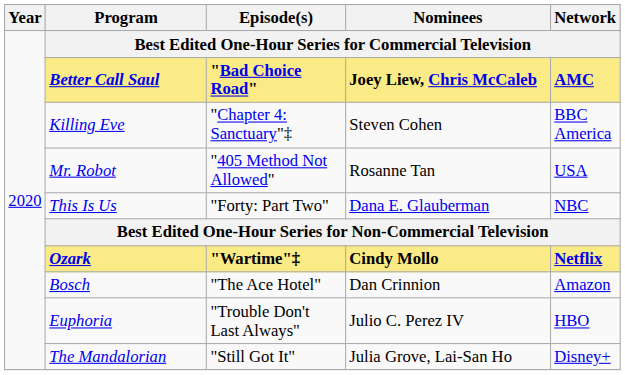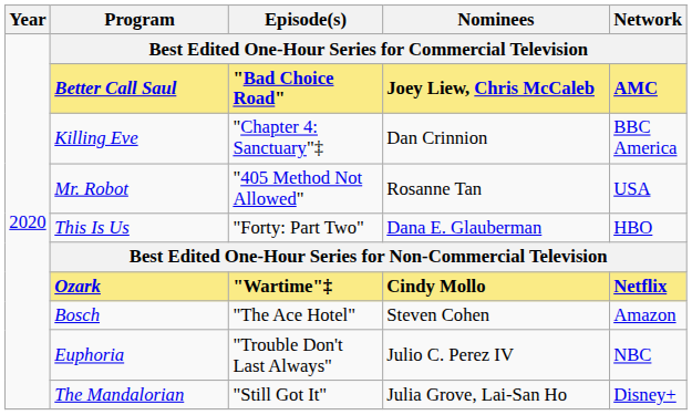 <table class="wikitable" style="width:95%">
 <tr bgcolor="#bebebe">
 <th width="5%">Year</th>
 <th width="30%">Program</th>
 <th width="25%">Episode(s)</th>
 <th width="40%">Nominees</th>
 <th width="10%">Network</th>
 </tr>
 <tr>
 <td rowspan=10 style="text-align:center"><a href='#'>2020</a><br></td>
 <th colspan="4">Best Edited One-Hour Series for Commercial Television</th>
 </tr>
 <tr style="background:#FAEB86">
 <td><strong><em><a href='#'>Better Call Saul</a></em></strong></td>
 <td><strong>"<a href='#'>Bad Choice Road</a>"</strong></td>
 <td><strong>Joey Liew, <a href='#'>Chris McCaleb</a></strong></td>
 <td><strong><a href='#'>AMC</a></strong></td>
 </tr>
 <tr>
 <td><em><a href='#'>Killing Eve</a></em></td>
 <td>"<a href='#'>Chapter 4: Sanctuary</a>"‡</td>
-<td>Steven Cohen</td>
+<td>Dan Crinnion</td>
 <td><a href='#'>BBC America</a></td>
 </tr>
 <tr>
 <td><em><a href='#'>Mr. Robot</a></em></td>
 <td>"<a href='#'>405 Method Not Allowed</a>"</td>
 <td>Rosanne Tan</td>
 <td><a href='#'>USA</a></td>
 </tr>
 <tr>
 <td><em><a href='#'>This Is Us</a></em></td>
 <td>"Forty: Part Two"</td>
 <td><a href='#'>Dana E. Glauberman</a></td>
-<td><a href='#'>NBC</a></td>
+<td><a href='#'>HBO</a></td>
 </tr>
 <tr>
 <th colspan="4">Best Edited One-Hour Series for Non-Commercial Television</th>
 </tr>
 <tr>
 <td style="background:#FAEB86;"><strong><em><a href='#'>Ozark</a></em></strong></td>
 <td style="background:#FAEB86;"><strong>"Wartime"‡</strong></td>
 <td style="background:#FAEB86;"><strong>Cindy Mollo</strong></td>
 <td style="background:#FAEB86;"><strong><a href='#'>Netflix</a></strong></td>
 </tr>
 <tr>
 <td><em><a href='#'>Bosch</a></em></td>
 <td>"The Ace Hotel"</td>
-<td>Dan Crinnion</td>
+<td>Steven Cohen</td>
 <td><a href='#'>Amazon</a></td>
 </tr>
 <tr>
 <td><em><a href='#'>Euphoria</a></em></td>
 <td>"Trouble Don't Last Always"</td>
 <td>Julio C. Perez IV</td>
-<td><a href='#'>HBO</a></td>
+<td><a href='#'>NBC</a></td>
 </tr>
 <tr>
 <td><em><a href='#'>The Mandalorian</a></em></td>
 <td>"Still Got It"</td>
 <td>Julia Grove, Lai-San Ho</td>
 <td><a href='#'>Disney+</a></td>
 </tr>
 <tr>
 </tr>
 </table>
